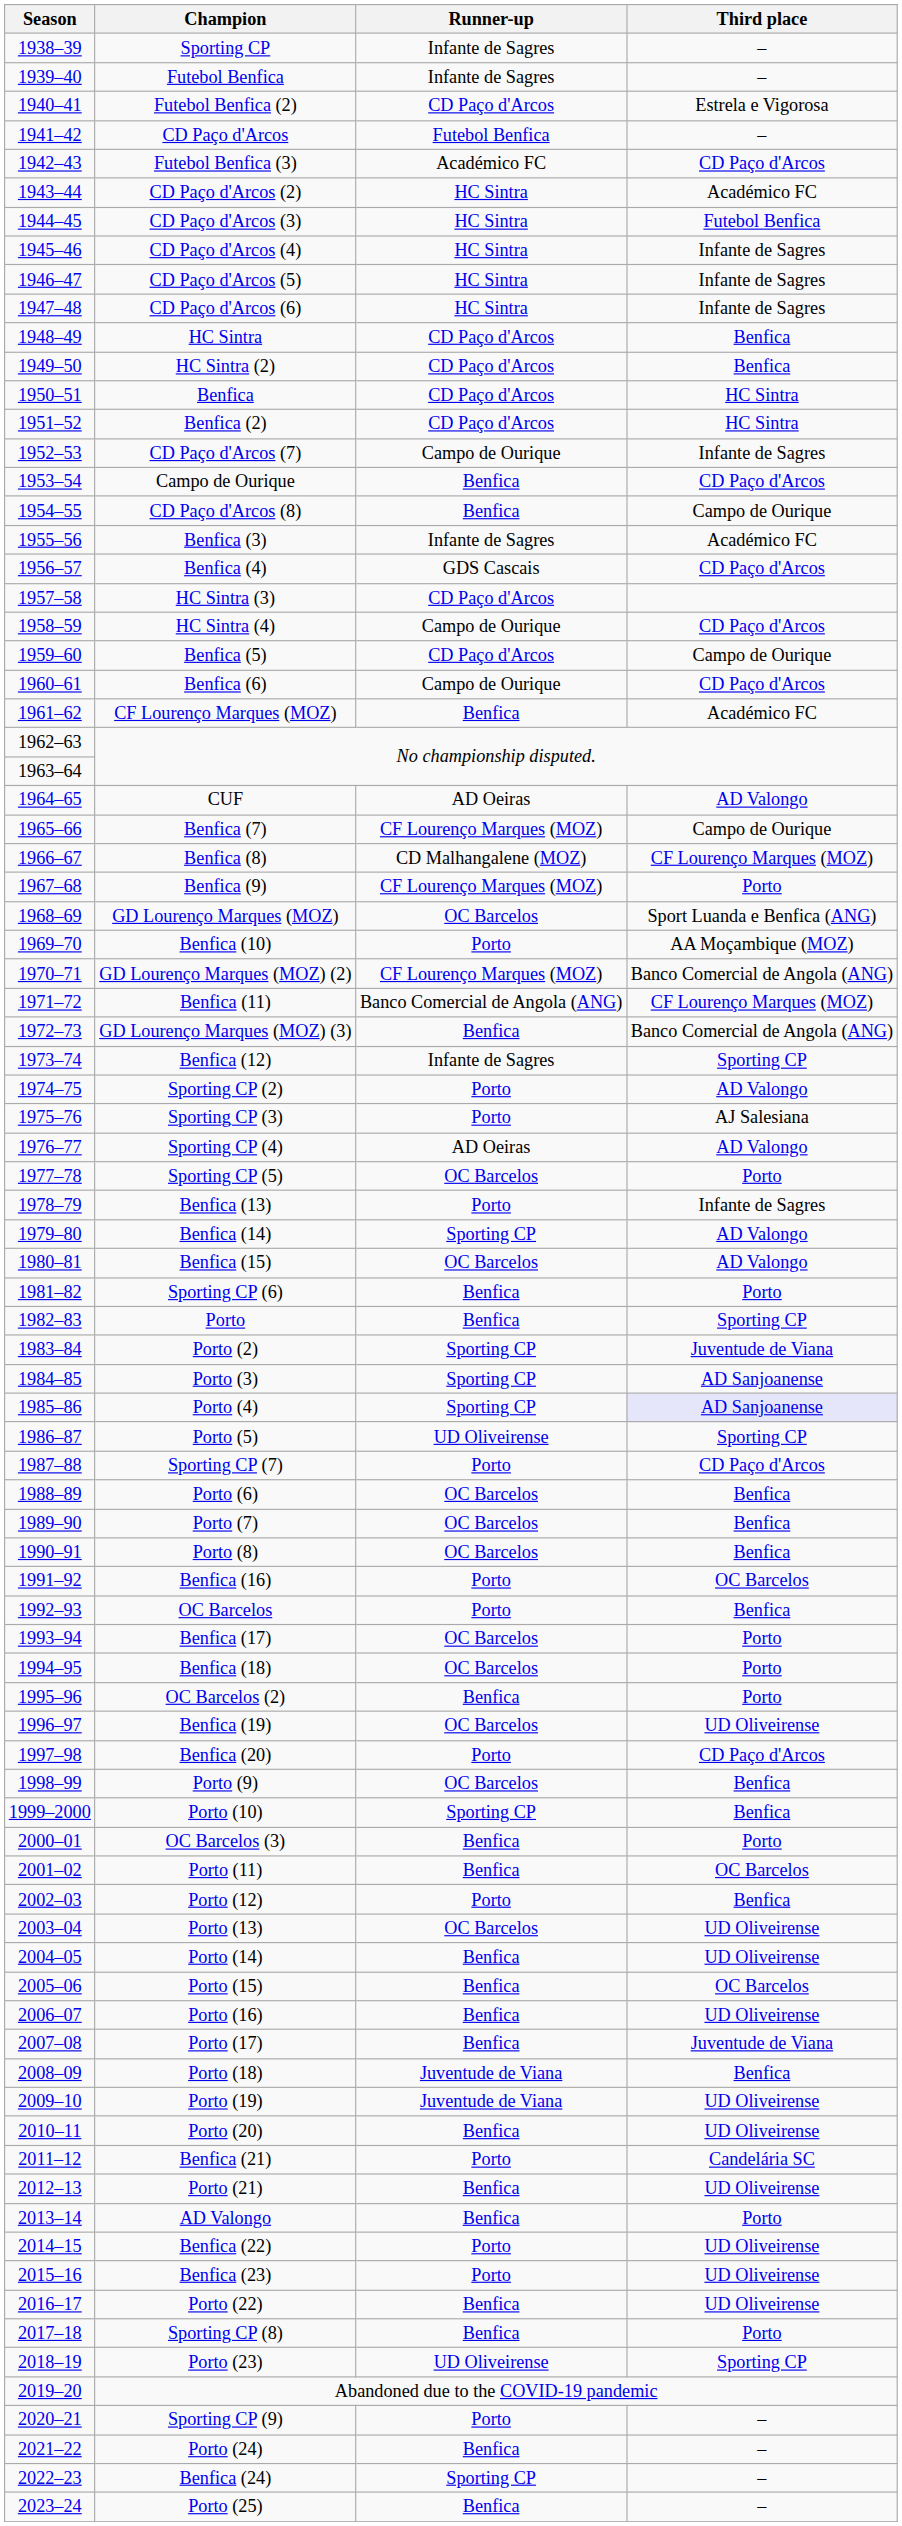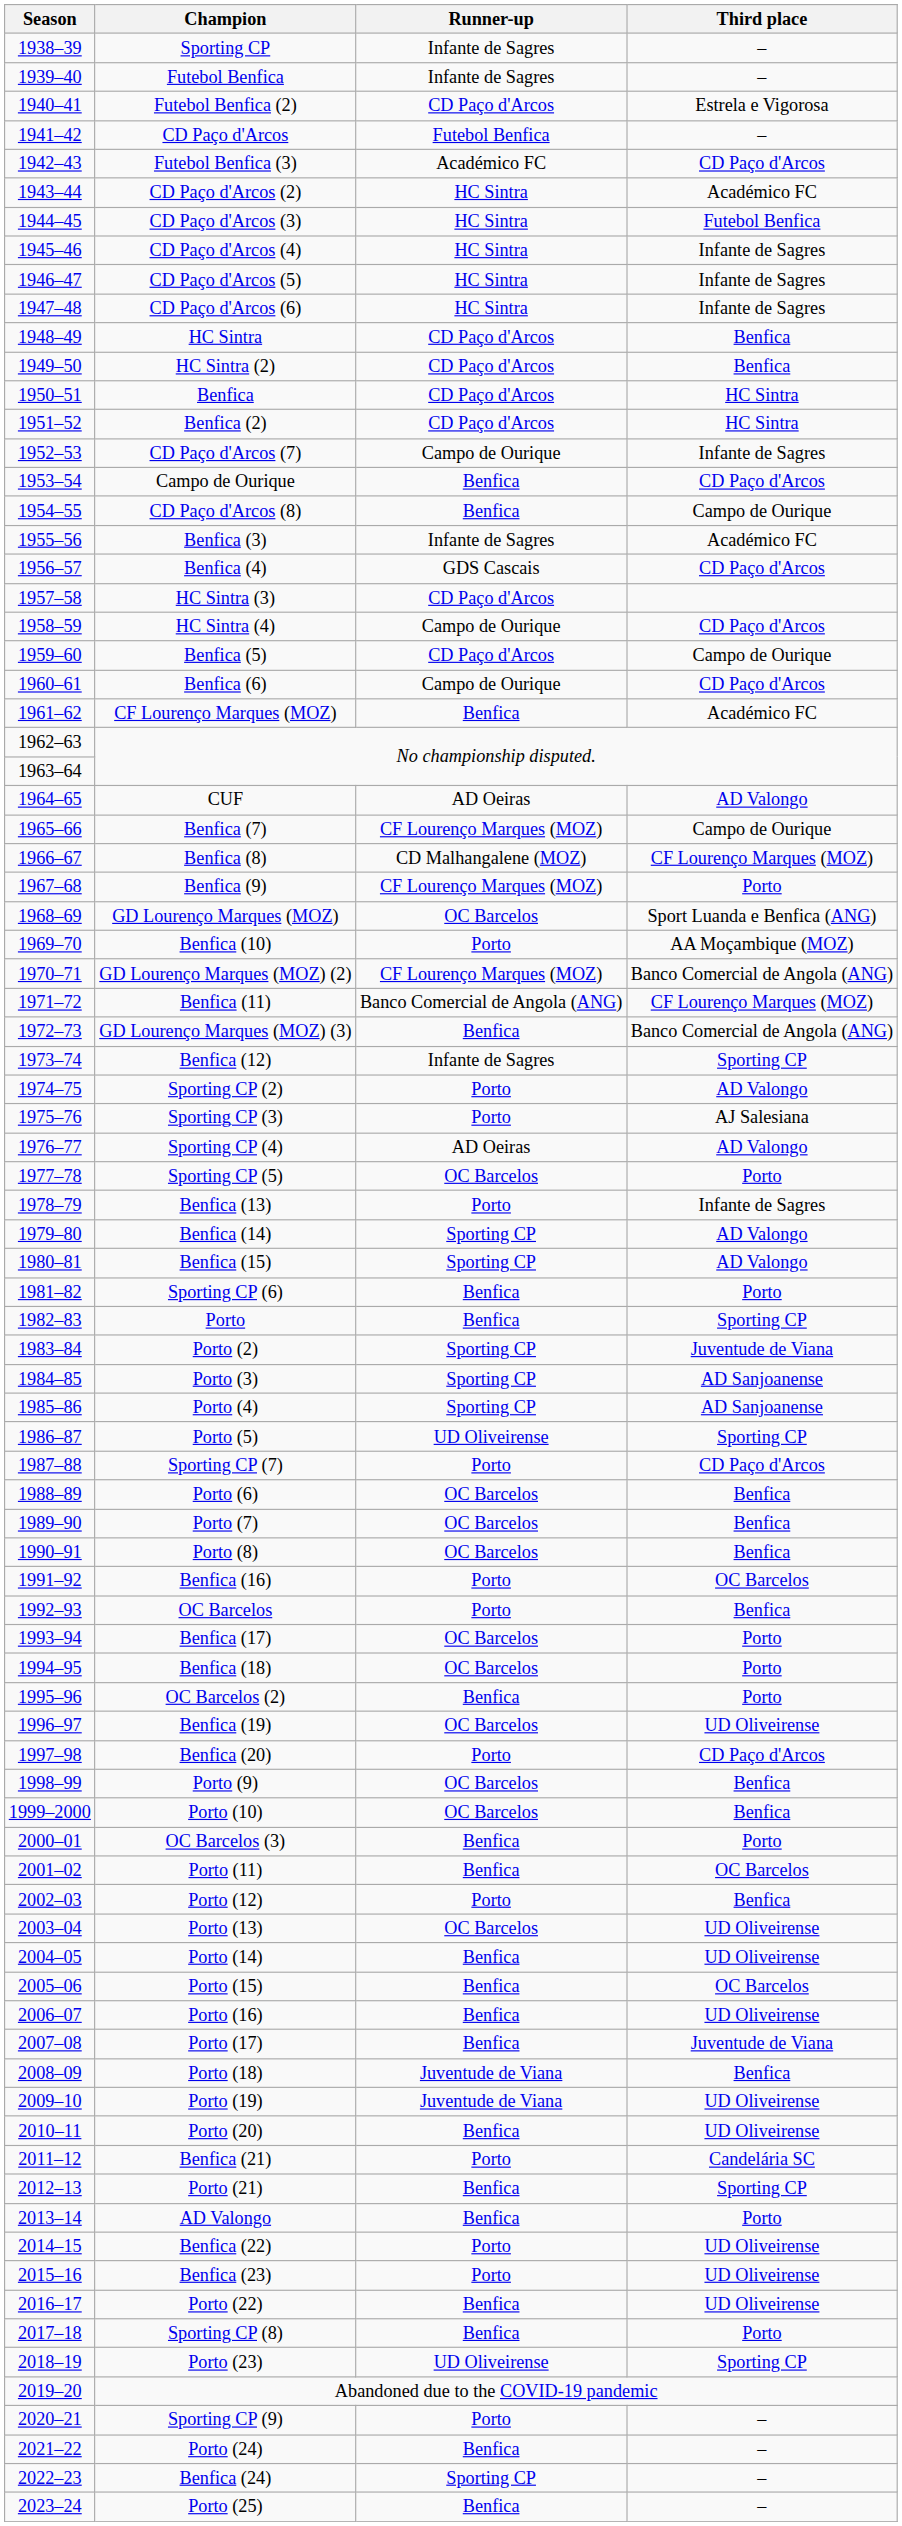 <table class="wikitable" style="text-align:center;">
 <tr>
 <th scope="col">Season</th>
 <th scope="col">Champion</th>
 <th scope="col">Runner-up</th>
 <th scope="col">Third place</th>
 </tr>
 <tr>
 <td><a href='#'>1938–39</a></td>
 <td><a href='#'>Sporting CP</a></td>
 <td>Infante de Sagres</td>
 <td>–</td>
 </tr>
 <tr>
 <td><a href='#'>1939–40</a></td>
 <td><a href='#'>Futebol Benfica</a></td>
 <td>Infante de Sagres</td>
 <td>–</td>
 </tr>
 <tr>
 <td><a href='#'>1940–41</a></td>
 <td><a href='#'>Futebol Benfica</a> (2)</td>
 <td><a href='#'>CD Paço d'Arcos</a></td>
 <td>Estrela e Vigorosa</td>
 </tr>
 <tr>
 <td><a href='#'>1941–42</a></td>
 <td><a href='#'>CD Paço d'Arcos</a></td>
 <td><a href='#'>Futebol Benfica</a></td>
 <td>–</td>
 </tr>
 <tr>
 <td><a href='#'>1942–43</a></td>
 <td><a href='#'>Futebol Benfica</a> (3)</td>
 <td>Académico FC</td>
 <td><a href='#'>CD Paço d'Arcos</a></td>
 </tr>
 <tr>
 <td><a href='#'>1943–44</a></td>
 <td><a href='#'>CD Paço d'Arcos</a> (2)</td>
 <td><a href='#'>HC Sintra</a></td>
 <td>Académico FC</td>
 </tr>
 <tr>
 <td><a href='#'>1944–45</a></td>
 <td><a href='#'>CD Paço d'Arcos</a> (3)</td>
 <td><a href='#'>HC Sintra</a></td>
 <td><a href='#'>Futebol Benfica</a></td>
 </tr>
 <tr>
 <td><a href='#'>1945–46</a></td>
 <td><a href='#'>CD Paço d'Arcos</a> (4)</td>
 <td><a href='#'>HC Sintra</a></td>
 <td>Infante de Sagres</td>
 </tr>
 <tr>
 <td><a href='#'>1946–47</a></td>
 <td><a href='#'>CD Paço d'Arcos</a> (5)</td>
 <td><a href='#'>HC Sintra</a></td>
 <td>Infante de Sagres</td>
 </tr>
 <tr>
 <td><a href='#'>1947–48</a></td>
 <td><a href='#'>CD Paço d'Arcos</a> (6)</td>
 <td><a href='#'>HC Sintra</a></td>
 <td>Infante de Sagres</td>
 </tr>
 <tr>
 <td><a href='#'>1948–49</a></td>
 <td><a href='#'>HC Sintra</a></td>
 <td><a href='#'>CD Paço d'Arcos</a></td>
 <td><a href='#'>Benfica</a></td>
 </tr>
 <tr>
 <td><a href='#'>1949–50</a></td>
 <td><a href='#'>HC Sintra</a> (2)</td>
 <td><a href='#'>CD Paço d'Arcos</a></td>
 <td><a href='#'>Benfica</a></td>
 </tr>
 <tr>
 <td><a href='#'>1950–51</a></td>
 <td><a href='#'>Benfica</a></td>
 <td><a href='#'>CD Paço d'Arcos</a></td>
 <td><a href='#'>HC Sintra</a></td>
 </tr>
 <tr>
 <td><a href='#'>1951–52</a></td>
 <td><a href='#'>Benfica</a> (2)</td>
 <td><a href='#'>CD Paço d'Arcos</a></td>
 <td><a href='#'>HC Sintra</a></td>
 </tr>
 <tr>
 <td><a href='#'>1952–53</a></td>
 <td><a href='#'>CD Paço d'Arcos</a> (7)</td>
 <td>Campo de Ourique</td>
 <td>Infante de Sagres</td>
 </tr>
 <tr>
 <td><a href='#'>1953–54</a></td>
 <td>Campo de Ourique</td>
 <td><a href='#'>Benfica</a></td>
 <td><a href='#'>CD Paço d'Arcos</a></td>
 </tr>
 <tr>
 <td><a href='#'>1954–55</a></td>
 <td><a href='#'>CD Paço d'Arcos</a> (8)</td>
 <td><a href='#'>Benfica</a></td>
 <td>Campo de Ourique</td>
 </tr>
 <tr>
 <td><a href='#'>1955–56</a></td>
 <td><a href='#'>Benfica</a> (3)</td>
 <td>Infante de Sagres</td>
 <td>Académico FC</td>
 </tr>
 <tr>
 <td><a href='#'>1956–57</a></td>
 <td><a href='#'>Benfica</a> (4)</td>
 <td>GDS Cascais</td>
 <td><a href='#'>CD Paço d'Arcos</a></td>
 </tr>
 <tr>
 <td><a href='#'>1957–58</a></td>
 <td><a href='#'>HC Sintra</a> (3)</td>
 <td><a href='#'>CD Paço d'Arcos</a></td>
 <td></td>
 </tr>
 <tr>
 <td><a href='#'>1958–59</a></td>
 <td><a href='#'>HC Sintra</a> (4)</td>
 <td>Campo de Ourique</td>
 <td><a href='#'>CD Paço d'Arcos</a></td>
 </tr>
 <tr>
 <td><a href='#'>1959–60</a></td>
 <td><a href='#'>Benfica</a> (5)</td>
 <td><a href='#'>CD Paço d'Arcos</a></td>
 <td>Campo de Ourique</td>
 </tr>
 <tr>
 <td><a href='#'>1960–61</a></td>
 <td><a href='#'>Benfica</a> (6)</td>
 <td>Campo de Ourique</td>
 <td><a href='#'>CD Paço d'Arcos</a></td>
 </tr>
 <tr>
 <td><a href='#'>1961–62</a></td>
 <td><a href='#'>CF Lourenço Marques</a> (<a href='#'>MOZ</a>)</td>
 <td><a href='#'>Benfica</a></td>
 <td>Académico FC</td>
 </tr>
 <tr>
 <td>1962–63</td>
 <td colspan="3" rowspan="2"><em>No championship disputed.</em></td>
 </tr>
 <tr>
 <td>1963–64</td>
 </tr>
 <tr>
 <td><a href='#'>1964–65</a></td>
 <td>CUF</td>
 <td>AD Oeiras</td>
 <td><a href='#'>AD Valongo</a></td>
 </tr>
 <tr>
 <td><a href='#'>1965–66</a></td>
 <td><a href='#'>Benfica</a> (7)</td>
 <td><a href='#'>CF Lourenço Marques</a> (<a href='#'>MOZ</a>)</td>
 <td>Campo de Ourique</td>
 </tr>
 <tr>
 <td><a href='#'>1966–67</a></td>
 <td><a href='#'>Benfica</a> (8)</td>
 <td>CD Malhangalene (<a href='#'>MOZ</a>)</td>
 <td><a href='#'>CF Lourenço Marques</a> (<a href='#'>MOZ</a>)</td>
 </tr>
 <tr>
 <td><a href='#'>1967–68</a></td>
 <td><a href='#'>Benfica</a> (9)</td>
 <td><a href='#'>CF Lourenço Marques</a> (<a href='#'>MOZ</a>)</td>
 <td><a href='#'>Porto</a></td>
 </tr>
 <tr>
 <td><a href='#'>1968–69</a></td>
 <td><a href='#'>GD Lourenço Marques</a> (<a href='#'>MOZ</a>)</td>
 <td><a href='#'>OC Barcelos</a></td>
 <td>Sport Luanda e Benfica (<a href='#'>ANG</a>)</td>
 </tr>
 <tr>
 <td><a href='#'>1969–70</a></td>
 <td><a href='#'>Benfica</a> (10)</td>
 <td><a href='#'>Porto</a></td>
 <td>AA Moçambique (<a href='#'>MOZ</a>)</td>
 </tr>
 <tr>
 <td><a href='#'>1970–71</a></td>
 <td><a href='#'>GD Lourenço Marques</a> (<a href='#'>MOZ</a>) (2)</td>
 <td><a href='#'>CF Lourenço Marques</a> (<a href='#'>MOZ</a>)</td>
 <td>Banco Comercial de Angola (<a href='#'>ANG</a>)</td>
 </tr>
 <tr>
 <td><a href='#'>1971–72</a></td>
 <td><a href='#'>Benfica</a> (11)</td>
 <td>Banco Comercial de Angola (<a href='#'>ANG</a>)</td>
 <td><a href='#'>CF Lourenço Marques</a> (<a href='#'>MOZ</a>)</td>
 </tr>
 <tr>
 <td><a href='#'>1972–73</a></td>
 <td><a href='#'>GD Lourenço Marques</a> (<a href='#'>MOZ</a>) (3)</td>
 <td><a href='#'>Benfica</a></td>
 <td>Banco Comercial de Angola (<a href='#'>ANG</a>)</td>
 </tr>
 <tr>
 <td><a href='#'>1973–74</a></td>
 <td><a href='#'>Benfica</a> (12)</td>
 <td>Infante de Sagres</td>
 <td><a href='#'>Sporting CP</a></td>
 </tr>
 <tr>
 <td><a href='#'>1974–75</a></td>
 <td><a href='#'>Sporting CP</a> (2)</td>
 <td><a href='#'>Porto</a></td>
 <td><a href='#'>AD Valongo</a></td>
 </tr>
 <tr>
 <td><a href='#'>1975–76</a></td>
 <td><a href='#'>Sporting CP</a> (3)</td>
 <td><a href='#'>Porto</a></td>
 <td>AJ Salesiana</td>
 </tr>
 <tr>
 <td><a href='#'>1976–77</a></td>
 <td><a href='#'>Sporting CP</a> (4)</td>
 <td>AD Oeiras</td>
 <td><a href='#'>AD Valongo</a></td>
 </tr>
 <tr>
 <td><a href='#'>1977–78</a></td>
 <td><a href='#'>Sporting CP</a> (5)</td>
 <td><a href='#'>OC Barcelos</a></td>
 <td><a href='#'>Porto</a></td>
 </tr>
 <tr>
 <td><a href='#'>1978–79</a></td>
 <td><a href='#'>Benfica</a> (13)</td>
 <td><a href='#'>Porto</a></td>
 <td>Infante de Sagres</td>
 </tr>
 <tr>
 <td><a href='#'>1979–80</a></td>
 <td><a href='#'>Benfica</a> (14)</td>
 <td><a href='#'>Sporting CP</a></td>
 <td><a href='#'>AD Valongo</a></td>
 </tr>
 <tr>
 <td><a href='#'>1980–81</a></td>
 <td><a href='#'>Benfica</a> (15)</td>
-<td><a href='#'>OC Barcelos</a></td>
+<td><a href='#'>Sporting CP</a></td>
 <td><a href='#'>AD Valongo</a></td>
 </tr>
 <tr>
 <td><a href='#'>1981–82</a></td>
 <td><a href='#'>Sporting CP</a> (6)</td>
 <td><a href='#'>Benfica</a></td>
 <td><a href='#'>Porto</a></td>
 </tr>
 <tr>
 <td><a href='#'>1982–83</a></td>
 <td><a href='#'>Porto</a></td>
 <td><a href='#'>Benfica</a></td>
 <td><a href='#'>Sporting CP</a></td>
 </tr>
 <tr>
 <td><a href='#'>1983–84</a></td>
 <td><a href='#'>Porto</a> (2)</td>
 <td><a href='#'>Sporting CP</a></td>
 <td><a href='#'>Juventude de Viana</a></td>
 </tr>
 <tr>
 <td><a href='#'>1984–85</a></td>
 <td><a href='#'>Porto</a> (3)</td>
 <td><a href='#'>Sporting CP</a></td>
 <td><a href='#'>AD Sanjoanense</a></td>
 </tr>
 <tr>
 <td><a href='#'>1985–86</a></td>
 <td><a href='#'>Porto</a> (4)</td>
 <td><a href='#'>Sporting CP</a></td>
-<td style="background: lavender;"><a href='#'>AD Sanjoanense</a></td>
+<td><a href='#'>AD Sanjoanense</a></td>
 </tr>
 <tr>
 <td><a href='#'>1986–87</a></td>
 <td><a href='#'>Porto</a> (5)</td>
 <td><a href='#'>UD Oliveirense</a></td>
 <td><a href='#'>Sporting CP</a></td>
 </tr>
 <tr>
 <td><a href='#'>1987–88</a></td>
 <td><a href='#'>Sporting CP</a> (7)</td>
 <td><a href='#'>Porto</a></td>
 <td><a href='#'>CD Paço d'Arcos</a></td>
 </tr>
 <tr>
 <td><a href='#'>1988–89</a></td>
 <td><a href='#'>Porto</a> (6)</td>
 <td><a href='#'>OC Barcelos</a></td>
 <td><a href='#'>Benfica</a></td>
 </tr>
 <tr>
 <td><a href='#'>1989–90</a></td>
 <td><a href='#'>Porto</a> (7)</td>
 <td><a href='#'>OC Barcelos</a></td>
 <td><a href='#'>Benfica</a></td>
 </tr>
 <tr>
 <td><a href='#'>1990–91</a></td>
 <td><a href='#'>Porto</a> (8)</td>
 <td><a href='#'>OC Barcelos</a></td>
 <td><a href='#'>Benfica</a></td>
 </tr>
 <tr>
 <td><a href='#'>1991–92</a></td>
 <td><a href='#'>Benfica</a> (16)</td>
 <td><a href='#'>Porto</a></td>
 <td><a href='#'>OC Barcelos</a></td>
 </tr>
 <tr>
 <td><a href='#'>1992–93</a></td>
 <td><a href='#'>OC Barcelos</a></td>
 <td><a href='#'>Porto</a></td>
 <td><a href='#'>Benfica</a></td>
 </tr>
 <tr>
 <td><a href='#'>1993–94</a></td>
 <td><a href='#'>Benfica</a> (17)</td>
 <td><a href='#'>OC Barcelos</a></td>
 <td><a href='#'>Porto</a></td>
 </tr>
 <tr>
 <td><a href='#'>1994–95</a></td>
 <td><a href='#'>Benfica</a> (18)</td>
 <td><a href='#'>OC Barcelos</a></td>
 <td><a href='#'>Porto</a></td>
 </tr>
 <tr>
 <td><a href='#'>1995–96</a></td>
 <td><a href='#'>OC Barcelos</a> (2)</td>
 <td><a href='#'>Benfica</a></td>
 <td><a href='#'>Porto</a></td>
 </tr>
 <tr>
 <td><a href='#'>1996–97</a></td>
 <td><a href='#'>Benfica</a> (19)</td>
 <td><a href='#'>OC Barcelos</a></td>
 <td><a href='#'>UD Oliveirense</a></td>
 </tr>
 <tr>
 <td><a href='#'>1997–98</a></td>
 <td><a href='#'>Benfica</a> (20)</td>
 <td><a href='#'>Porto</a></td>
 <td><a href='#'>CD Paço d'Arcos</a></td>
 </tr>
 <tr>
 <td><a href='#'>1998–99</a></td>
 <td><a href='#'>Porto</a> (9)</td>
 <td><a href='#'>OC Barcelos</a></td>
 <td><a href='#'>Benfica</a></td>
 </tr>
 <tr>
 <td><a href='#'>1999–2000</a></td>
 <td><a href='#'>Porto</a> (10)</td>
-<td><a href='#'>Sporting CP</a></td>
+<td><a href='#'>OC Barcelos</a></td>
 <td><a href='#'>Benfica</a></td>
 </tr>
 <tr>
 <td><a href='#'>2000–01</a></td>
 <td><a href='#'>OC Barcelos</a> (3)</td>
 <td><a href='#'>Benfica</a></td>
 <td><a href='#'>Porto</a></td>
 </tr>
 <tr>
 <td><a href='#'>2001–02</a></td>
 <td><a href='#'>Porto</a> (11)</td>
 <td><a href='#'>Benfica</a></td>
 <td><a href='#'>OC Barcelos</a></td>
 </tr>
 <tr>
 <td><a href='#'>2002–03</a></td>
 <td><a href='#'>Porto</a> (12)</td>
 <td><a href='#'>Porto</a></td>
 <td><a href='#'>Benfica</a></td>
 </tr>
 <tr>
 <td><a href='#'>2003–04</a></td>
 <td><a href='#'>Porto</a> (13)</td>
 <td><a href='#'>OC Barcelos</a></td>
 <td><a href='#'>UD Oliveirense</a></td>
 </tr>
 <tr>
 <td><a href='#'>2004–05</a></td>
 <td><a href='#'>Porto</a> (14)</td>
 <td><a href='#'>Benfica</a></td>
 <td><a href='#'>UD Oliveirense</a></td>
 </tr>
 <tr>
 <td><a href='#'>2005–06</a></td>
 <td><a href='#'>Porto</a> (15)</td>
 <td><a href='#'>Benfica</a></td>
 <td><a href='#'>OC Barcelos</a></td>
 </tr>
 <tr>
 <td><a href='#'>2006–07</a></td>
 <td><a href='#'>Porto</a> (16)</td>
 <td><a href='#'>Benfica</a></td>
 <td><a href='#'>UD Oliveirense</a></td>
 </tr>
 <tr>
 <td><a href='#'>2007–08</a></td>
 <td><a href='#'>Porto</a> (17)</td>
 <td><a href='#'>Benfica</a></td>
 <td><a href='#'>Juventude de Viana</a></td>
 </tr>
 <tr>
 <td><a href='#'>2008–09</a></td>
 <td><a href='#'>Porto</a> (18)</td>
 <td><a href='#'>Juventude de Viana</a></td>
 <td><a href='#'>Benfica</a></td>
 </tr>
 <tr>
 <td><a href='#'>2009–10</a></td>
 <td><a href='#'>Porto</a> (19)</td>
 <td><a href='#'>Juventude de Viana</a></td>
 <td><a href='#'>UD Oliveirense</a></td>
 </tr>
 <tr>
 <td><a href='#'>2010–11</a></td>
 <td><a href='#'>Porto</a> (20)</td>
 <td><a href='#'>Benfica</a></td>
 <td><a href='#'>UD Oliveirense</a></td>
 </tr>
 <tr>
 <td><a href='#'>2011–12</a></td>
 <td><a href='#'>Benfica</a> (21)</td>
 <td><a href='#'>Porto</a></td>
 <td><a href='#'>Candelária SC</a></td>
 </tr>
 <tr>
 <td><a href='#'>2012–13</a></td>
 <td><a href='#'>Porto</a> (21)</td>
 <td><a href='#'>Benfica</a></td>
-<td><a href='#'>UD Oliveirense</a></td>
+<td><a href='#'>Sporting CP</a></td>
 </tr>
 <tr>
 <td><a href='#'>2013–14</a></td>
 <td><a href='#'>AD Valongo</a></td>
 <td><a href='#'>Benfica</a></td>
 <td><a href='#'>Porto</a></td>
 </tr>
 <tr>
 <td><a href='#'>2014–15</a></td>
 <td><a href='#'>Benfica</a> (22)</td>
 <td><a href='#'>Porto</a></td>
 <td><a href='#'>UD Oliveirense</a></td>
 </tr>
 <tr>
 <td><a href='#'>2015–16</a></td>
 <td><a href='#'>Benfica</a> (23)</td>
 <td><a href='#'>Porto</a></td>
 <td><a href='#'>UD Oliveirense</a></td>
 </tr>
 <tr>
 <td><a href='#'>2016–17</a></td>
 <td><a href='#'>Porto</a> (22)</td>
 <td><a href='#'>Benfica</a></td>
 <td><a href='#'>UD Oliveirense</a></td>
 </tr>
 <tr>
 <td><a href='#'>2017–18</a></td>
 <td><a href='#'>Sporting CP</a> (8)</td>
 <td><a href='#'>Benfica</a></td>
 <td><a href='#'>Porto</a></td>
 </tr>
 <tr>
 <td><a href='#'>2018–19</a></td>
 <td><a href='#'>Porto</a> (23)</td>
 <td><a href='#'>UD Oliveirense</a></td>
 <td><a href='#'>Sporting CP</a></td>
 </tr>
 <tr>
 <td><a href='#'>2019–20</a></td>
 <td colspan="3">Abandoned due to the <a href='#'>COVID-19 pandemic</a></td>
 </tr>
 <tr>
 <td><a href='#'>2020–21</a></td>
 <td><a href='#'>Sporting CP</a> (9)</td>
 <td><a href='#'>Porto</a></td>
 <td>–</td>
 </tr>
 <tr>
 <td><a href='#'>2021–22</a></td>
 <td><a href='#'>Porto</a> (24)</td>
 <td><a href='#'>Benfica</a></td>
 <td>–</td>
 </tr>
 <tr>
 <td><a href='#'>2022–23</a></td>
 <td><a href='#'>Benfica</a> (24)</td>
 <td><a href='#'>Sporting CP</a></td>
 <td>–</td>
 </tr>
 <tr>
 <td><a href='#'>2023–24</a></td>
 <td><a href='#'>Porto</a> (25)</td>
 <td><a href='#'>Benfica</a></td>
 <td>–</td>
 </tr>
 </table>
